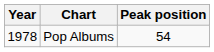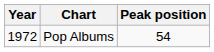 <table class="wikitable">
 <tr>
 <th>Year</th>
 <th>Chart</th>
 <th>Peak position</th>
 </tr>
 <tr>
-<td>1978</td>
+<td>1972</td>
 <td>Pop Albums</td>
 <td style="text-align: center;">54</td>
 </tr>
 </table>
